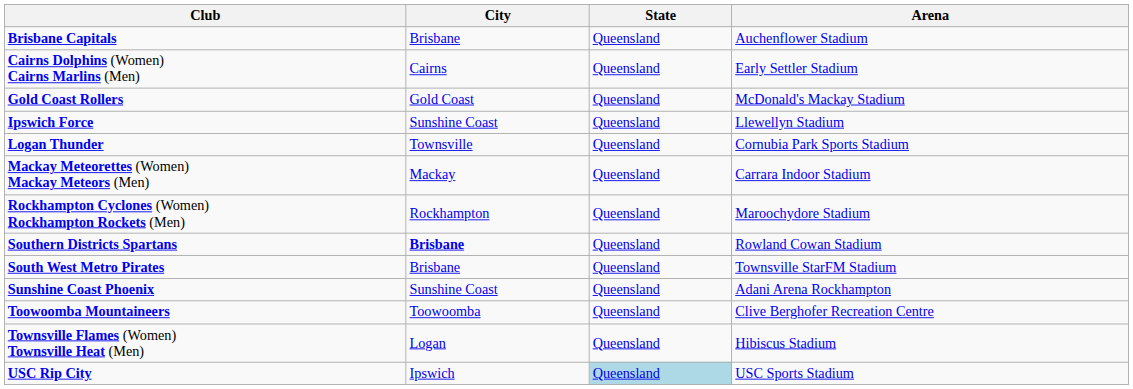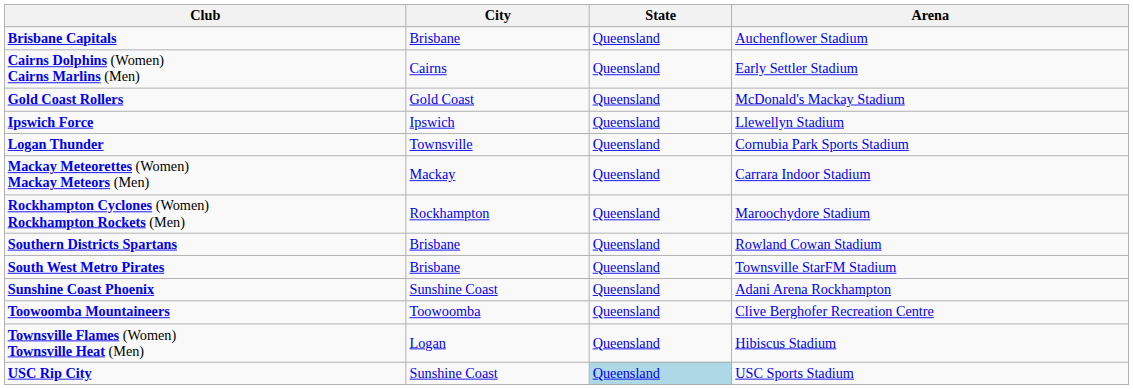 <table class="wikitable sortable" style="width:100%">
 <tr>
 <th>Club</th>
 <th>City</th>
 <th>State</th>
 <th>Arena</th>
 </tr>
 <tr>
 <td><strong><a href='#'>Brisbane Capitals</a></strong></td>
 <td><a href='#'>Brisbane</a></td>
 <td> <a href='#'>Queensland</a></td>
 <td><a href='#'>Auchenflower Stadium</a></td>
 </tr>
 <tr>
 <td><strong><a href='#'>Cairns Dolphins</a></strong> (Women)<br><strong><a href='#'>Cairns Marlins</a></strong> (Men)</td>
 <td><a href='#'>Cairns</a></td>
 <td> <a href='#'>Queensland</a></td>
 <td><a href='#'>Early Settler Stadium</a></td>
 </tr>
 <tr>
 <td><strong><a href='#'>Gold Coast Rollers</a></strong></td>
 <td><a href='#'>Gold Coast</a></td>
 <td> <a href='#'>Queensland</a></td>
 <td><a href='#'>McDonald's Mackay Stadium</a></td>
 </tr>
 <tr>
 <td><strong><a href='#'>Ipswich Force</a></strong></td>
-<td><a href='#'>Sunshine Coast</a></td>
+<td><a href='#'>Ipswich</a></td>
 <td> <a href='#'>Queensland</a></td>
 <td><a href='#'>Llewellyn Stadium</a></td>
 </tr>
 <tr>
 <td><strong><a href='#'>Logan Thunder</a></strong></td>
 <td><a href='#'>Townsville</a></td>
 <td> <a href='#'>Queensland</a></td>
 <td><a href='#'>Cornubia Park Sports Stadium</a></td>
 </tr>
 <tr>
 <td><strong><a href='#'>Mackay Meteorettes</a></strong> (Women)<br><strong><a href='#'>Mackay Meteors</a></strong> (Men)</td>
 <td><a href='#'>Mackay</a></td>
 <td> <a href='#'>Queensland</a></td>
 <td><a href='#'>Carrara Indoor Stadium</a></td>
 </tr>
 <tr>
 <td><strong><a href='#'>Rockhampton Cyclones</a></strong> (Women)<br><strong><a href='#'>Rockhampton Rockets</a></strong> (Men)</td>
 <td><a href='#'>Rockhampton</a></td>
 <td> <a href='#'>Queensland</a></td>
 <td><a href='#'>Maroochydore Stadium</a></td>
 </tr>
 <tr>
 <td><strong><a href='#'>Southern Districts Spartans</a></strong></td>
-<td><strong><a href='#'>Brisbane</a></strong></td>
+<td><a href='#'>Brisbane</a></td>
 <td> <a href='#'>Queensland</a></td>
 <td><a href='#'>Rowland Cowan Stadium</a></td>
 </tr>
 <tr>
 <td><strong><a href='#'>South West Metro Pirates</a></strong></td>
 <td><a href='#'>Brisbane</a></td>
 <td> <a href='#'>Queensland</a></td>
 <td><a href='#'>Townsville StarFM Stadium</a></td>
 </tr>
 <tr>
 <td><strong><a href='#'>Sunshine Coast Phoenix</a></strong></td>
 <td><a href='#'>Sunshine Coast</a></td>
 <td> <a href='#'>Queensland</a></td>
 <td><a href='#'>Adani Arena Rockhampton</a></td>
 </tr>
 <tr>
 <td><strong><a href='#'>Toowoomba Mountaineers</a></strong></td>
 <td><a href='#'>Toowoomba</a></td>
 <td> <a href='#'>Queensland</a></td>
 <td><a href='#'>Clive Berghofer Recreation Centre</a></td>
 </tr>
 <tr>
 <td><strong><a href='#'>Townsville Flames</a></strong> (Women)<br><strong><a href='#'>Townsville Heat</a></strong> (Men)</td>
 <td><a href='#'>Logan</a></td>
 <td> <a href='#'>Queensland</a></td>
 <td><a href='#'>Hibiscus Stadium</a></td>
 </tr>
 <tr>
 <td><strong><a href='#'>USC Rip City</a></strong></td>
-<td><a href='#'>Ipswich</a></td>
+<td><a href='#'>Sunshine Coast</a></td>
 <td style="background: lightblue;"> <a href='#'>Queensland</a></td>
 <td><a href='#'>USC Sports Stadium</a></td>
 </tr>
 </table>
